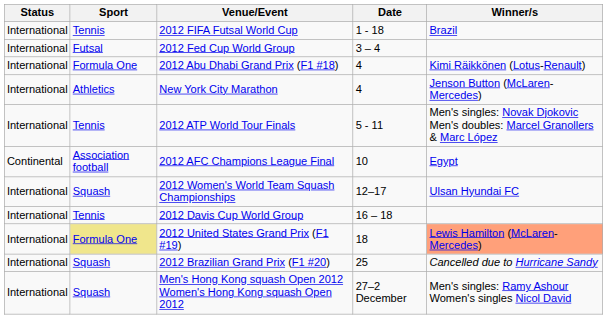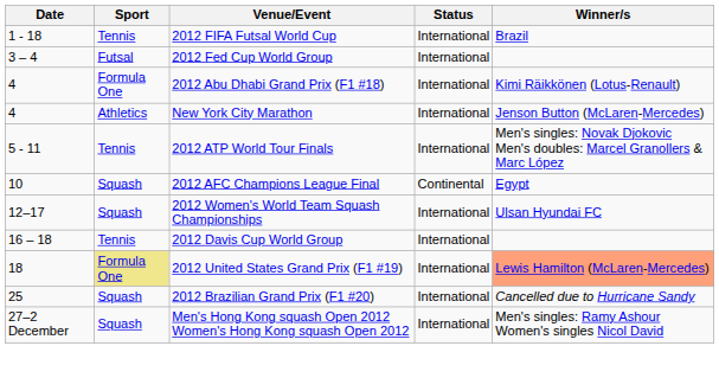 <table class="wikitable sortable">
 <tr>
-<th>Status</th>
+<th>Date</th>
 <th>Sport</th>
 <th>Venue/Event</th>
-<th>Date</th>
+<th>Status</th>
 <th>Winner/s</th>
 </tr>
 <tr>
-<td>International</td>
+<td>1 - 18</td>
 <td><a href='#'>Tennis</a></td>
 <td> <a href='#'>2012 FIFA Futsal World Cup</a></td>
-<td>1 - 18</td>
+<td>International</td>
 <td> <a href='#'>Brazil</a></td>
 </tr>
 <tr>
-<td>International</td>
+<td>3 – 4</td>
 <td><a href='#'>Futsal</a></td>
 <td><a href='#'>2012 Fed Cup World Group</a></td>
-<td>3 – 4</td>
+<td>International</td>
 <td></td>
 </tr>
 <tr>
-<td>International</td>
+<td>4</td>
 <td><a href='#'>Formula One</a></td>
 <td> <a href='#'>2012 Abu Dhabi Grand Prix</a> (<a href='#'>F1 #18</a>)</td>
-<td>4</td>
+<td>International</td>
 <td> <a href='#'>Kimi Räikkönen</a> (<a href='#'>Lotus</a>-<a href='#'>Renault</a>)</td>
 </tr>
 <tr>
-<td>International</td>
+<td>4</td>
 <td><a href='#'>Athletics</a></td>
 <td> <a href='#'>New York City Marathon</a></td>
-<td>4</td>
+<td>International</td>
 <td> <a href='#'>Jenson Button</a> (<a href='#'>McLaren</a>-<a href='#'>Mercedes</a>)</td>
 </tr>
 <tr>
-<td>International</td>
+<td>5 - 11</td>
 <td><a href='#'>Tennis</a></td>
 <td> <a href='#'>2012 ATP World Tour Finals</a></td>
-<td>5 - 11</td>
+<td>International</td>
 <td>Men's singles:  <a href='#'>Novak Djokovic</a> <br> Men's doubles:  <a href='#'>Marcel Granollers</a> & <a href='#'>Marc López</a></td>
 </tr>
 <tr>
+<td>10</td>
+<td><a href='#'>Squash</a></td>
+<td><a href='#'>2012 AFC Champions League Final</a></td>
 <td>Continental</td>
-<td><a href='#'>Association football</a></td>
-<td><a href='#'>2012 AFC Champions League Final</a></td>
-<td>10</td>
 <td> <a href='#'>Egypt</a></td>
 </tr>
 <tr>
-<td>International</td>
+<td>12–17</td>
 <td><a href='#'>Squash</a></td>
 <td><a href='#'>2012 Women's World Team Squash Championships</a></td>
-<td>12–17</td>
+<td>International</td>
 <td> <a href='#'>Ulsan Hyundai FC</a></td>
 </tr>
 <tr>
-<td>International</td>
+<td>16 – 18</td>
 <td><a href='#'>Tennis</a></td>
 <td><a href='#'>2012 Davis Cup World Group</a></td>
-<td>16 – 18</td>
+<td>International</td>
 <td></td>
 </tr>
 <tr>
-<td>International</td>
+<td>18</td>
 <td style="background: khaki;"><a href='#'>Formula One</a></td>
 <td> <a href='#'>2012 United States Grand Prix</a> (<a href='#'>F1 #19</a>)</td>
-<td>18</td>
+<td>International</td>
 <td style="background: lightsalmon;"> <a href='#'>Lewis Hamilton</a> (<a href='#'>McLaren</a>-<a href='#'>Mercedes</a>)</td>
 </tr>
 <tr>
-<td>International</td>
+<td>25</td>
 <td><a href='#'>Squash</a></td>
 <td> <a href='#'>2012 Brazilian Grand Prix</a> (<a href='#'>F1 #20</a>)</td>
-<td>25</td>
+<td>International</td>
 <td><em>Cancelled due to <a href='#'>Hurricane Sandy</a></em></td>
 </tr>
 <tr>
-<td>International</td>
+<td>27–2 December</td>
 <td><a href='#'>Squash</a></td>
 <td> <a href='#'>Men's Hong Kong squash Open 2012</a> <br>   <a href='#'>Women's Hong Kong squash Open 2012</a></td>
-<td>27–2 December</td>
+<td>International</td>
 <td>Men's singles:  <a href='#'>Ramy Ashour</a><br> Women's singles  <a href='#'>Nicol David</a></td>
 </tr>
 </table>
